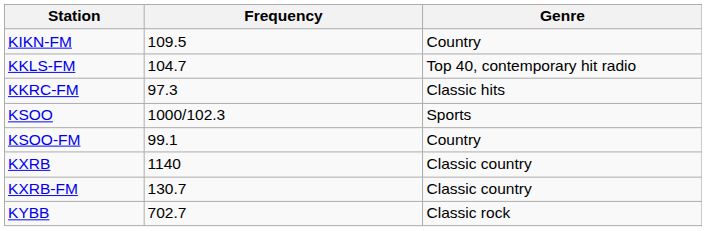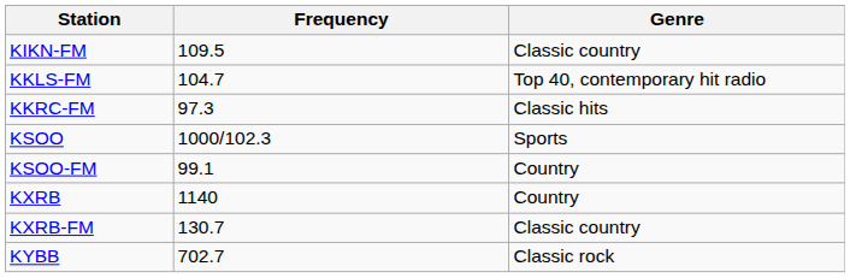 <table class="wikitable" style="width:45em;">
 <tr>
 <th style="width:20%">Station</th>
 <th style="width:40%">Frequency</th>
 <th style="width:40%">Genre</th>
 </tr>
 <tr>
 <td><a href='#'>KIKN-FM</a></td>
 <td>109.5</td>
-<td>Country</td>
+<td>Classic country</td>
 </tr>
 <tr>
 <td><a href='#'>KKLS-FM</a></td>
 <td>104.7</td>
 <td>Top 40, contemporary hit radio</td>
 </tr>
 <tr>
 <td><a href='#'>KKRC-FM</a></td>
 <td>97.3</td>
 <td>Classic hits</td>
 </tr>
 <tr>
 <td><a href='#'>KSOO</a></td>
 <td>1000/102.3</td>
 <td>Sports</td>
 </tr>
 <tr>
 <td><a href='#'>KSOO-FM</a></td>
 <td>99.1</td>
 <td>Country</td>
 </tr>
 <tr>
 <td><a href='#'>KXRB</a></td>
 <td>1140</td>
-<td>Classic country</td>
+<td>Country</td>
 </tr>
 <tr>
 <td><a href='#'>KXRB-FM</a></td>
 <td>130.7</td>
 <td>Classic country</td>
 </tr>
 <tr>
 <td><a href='#'>KYBB</a></td>
 <td>702.7</td>
 <td>Classic rock</td>
 </tr>
 </table>
